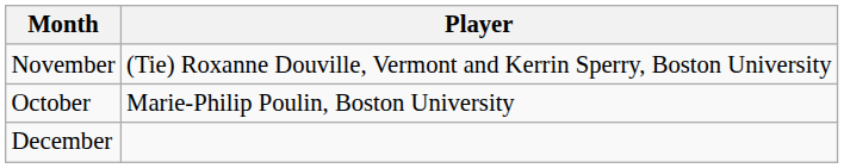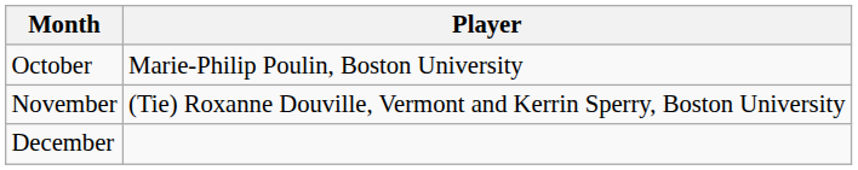 <table class="wikitable">
 <tr>
 <th>Month</th>
 <th>Player</th>
 </tr>
 <tr>
+<td>October</td>
+<td>Marie-Philip Poulin, Boston University</td>
+</tr>
+<tr>
 <td>November</td>
 <td>(Tie) Roxanne Douville, Vermont and Kerrin Sperry, Boston University</td>
-</tr>
-<tr>
-<td>October</td>
-<td>Marie-Philip Poulin, Boston University</td>
 </tr>
 <tr>
 <td>December</td>
 <td></td>
 </tr>
 </table>
